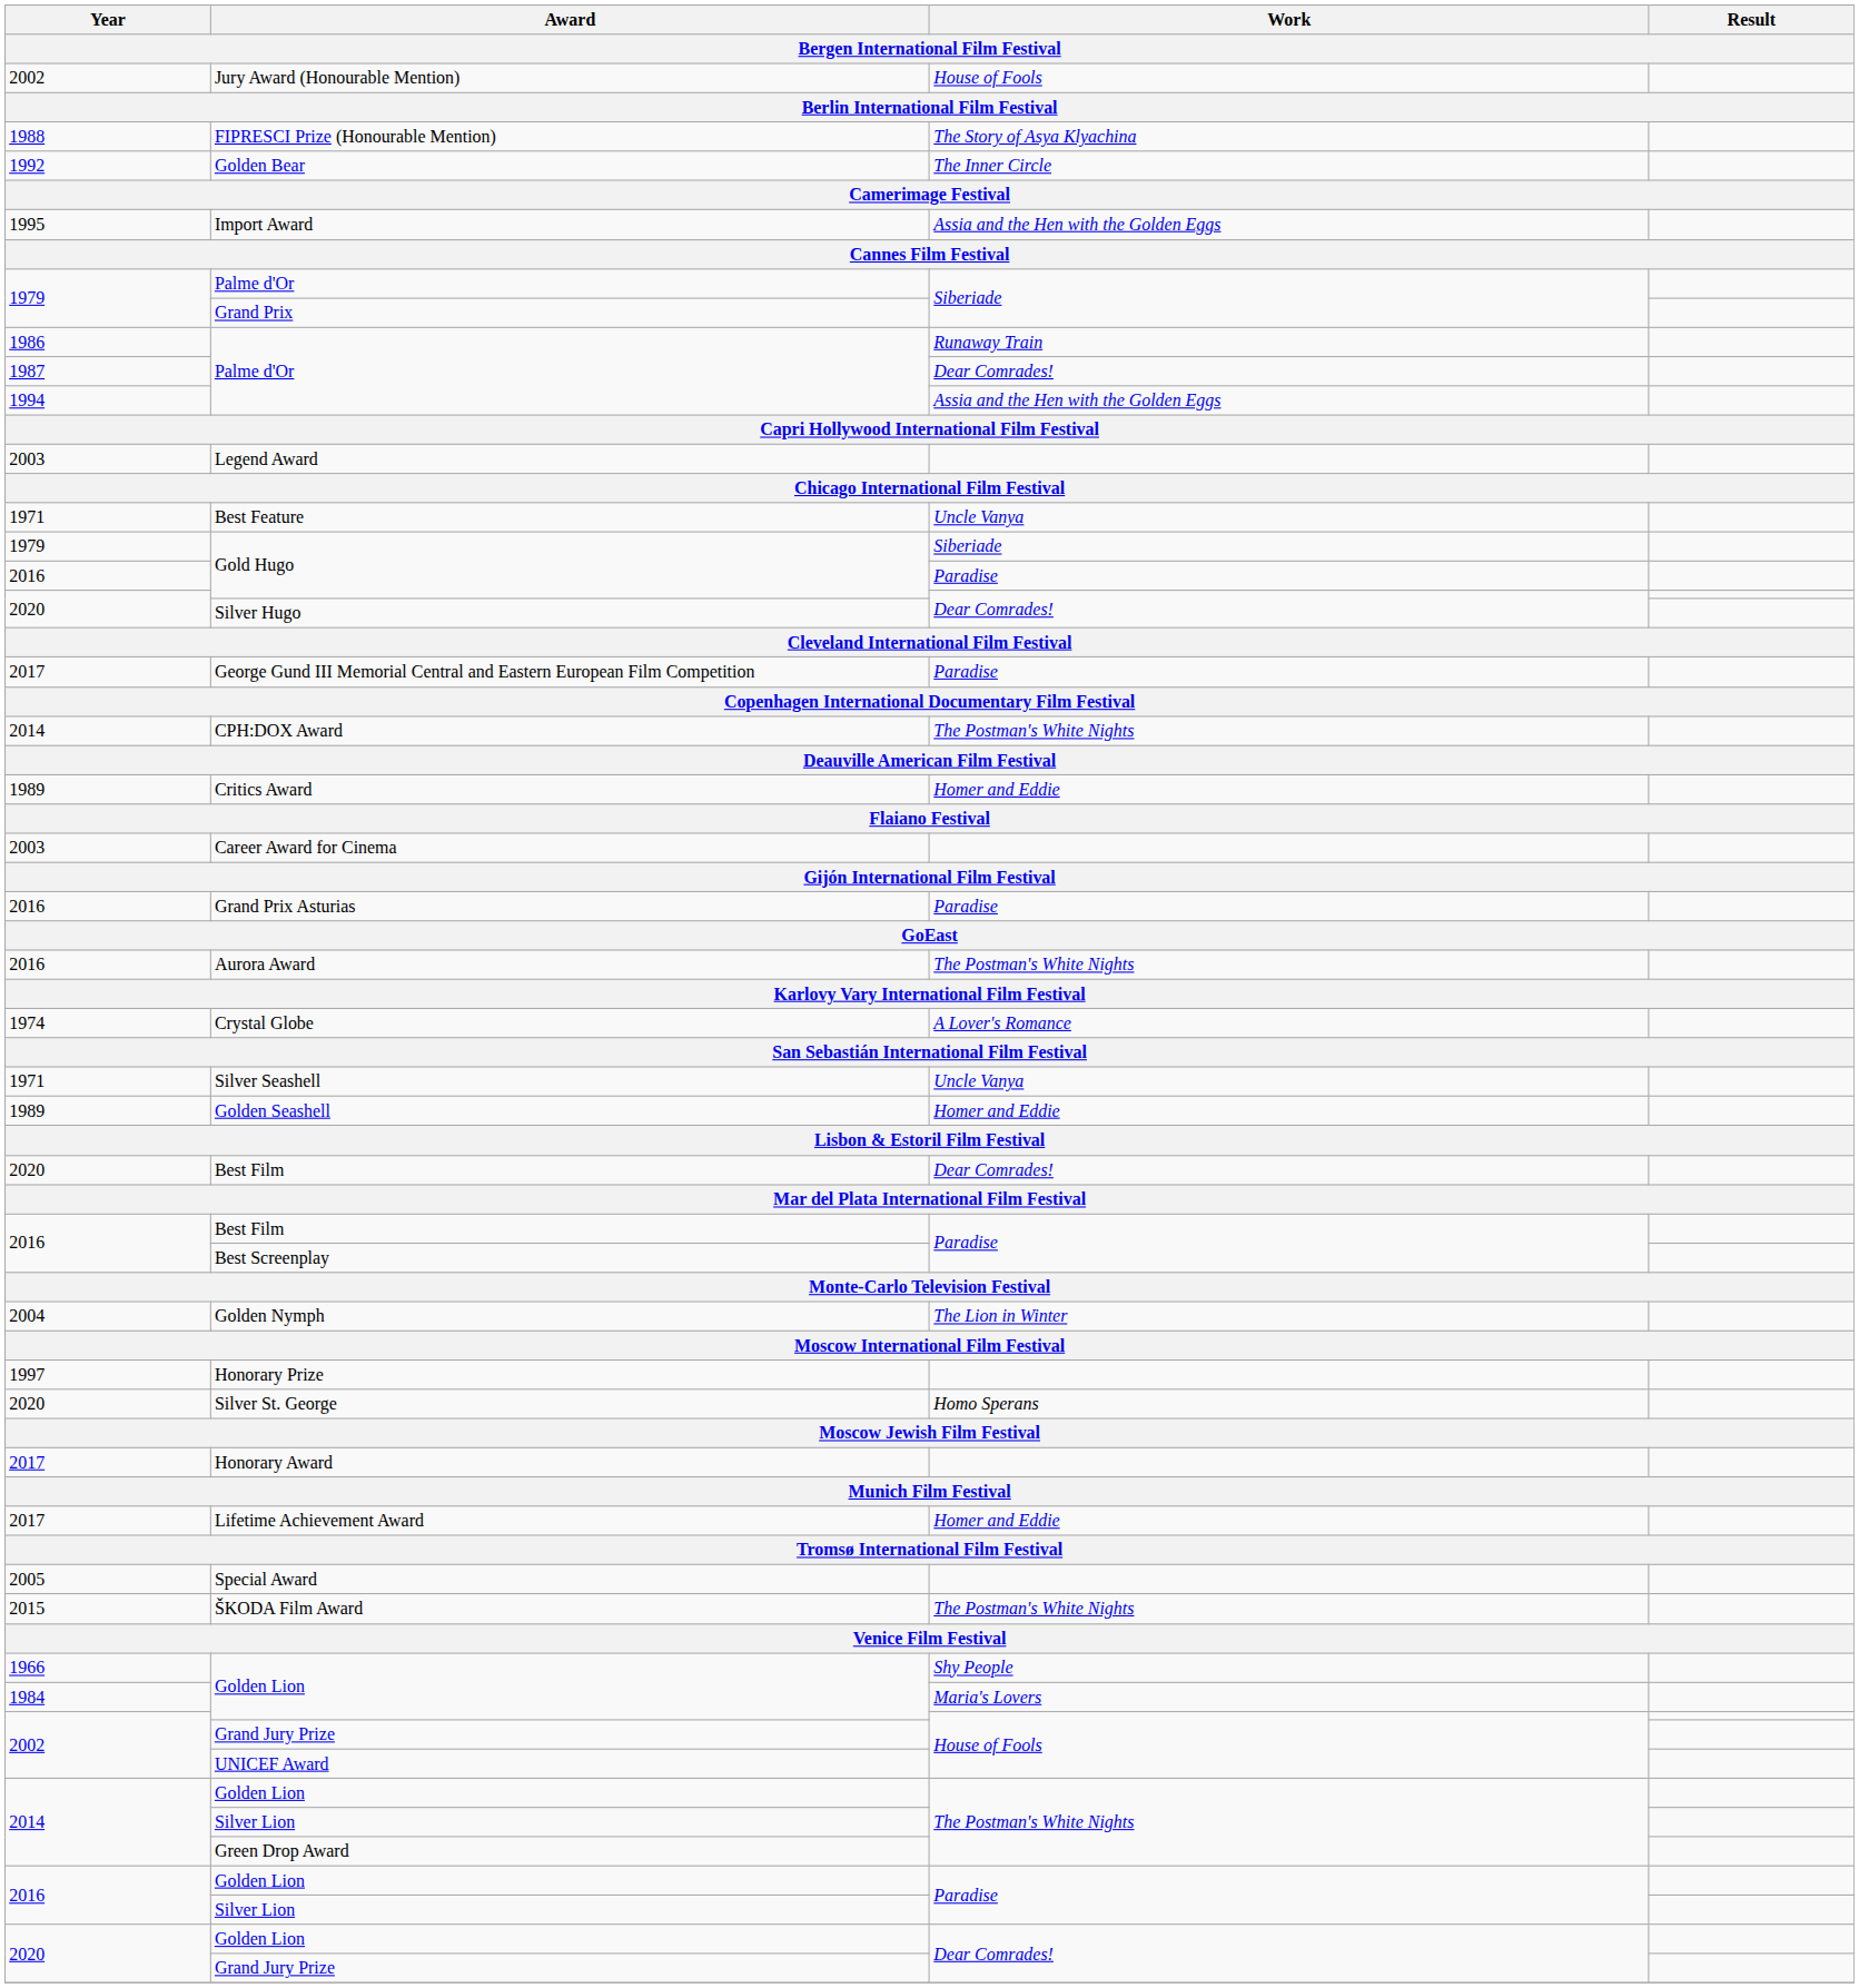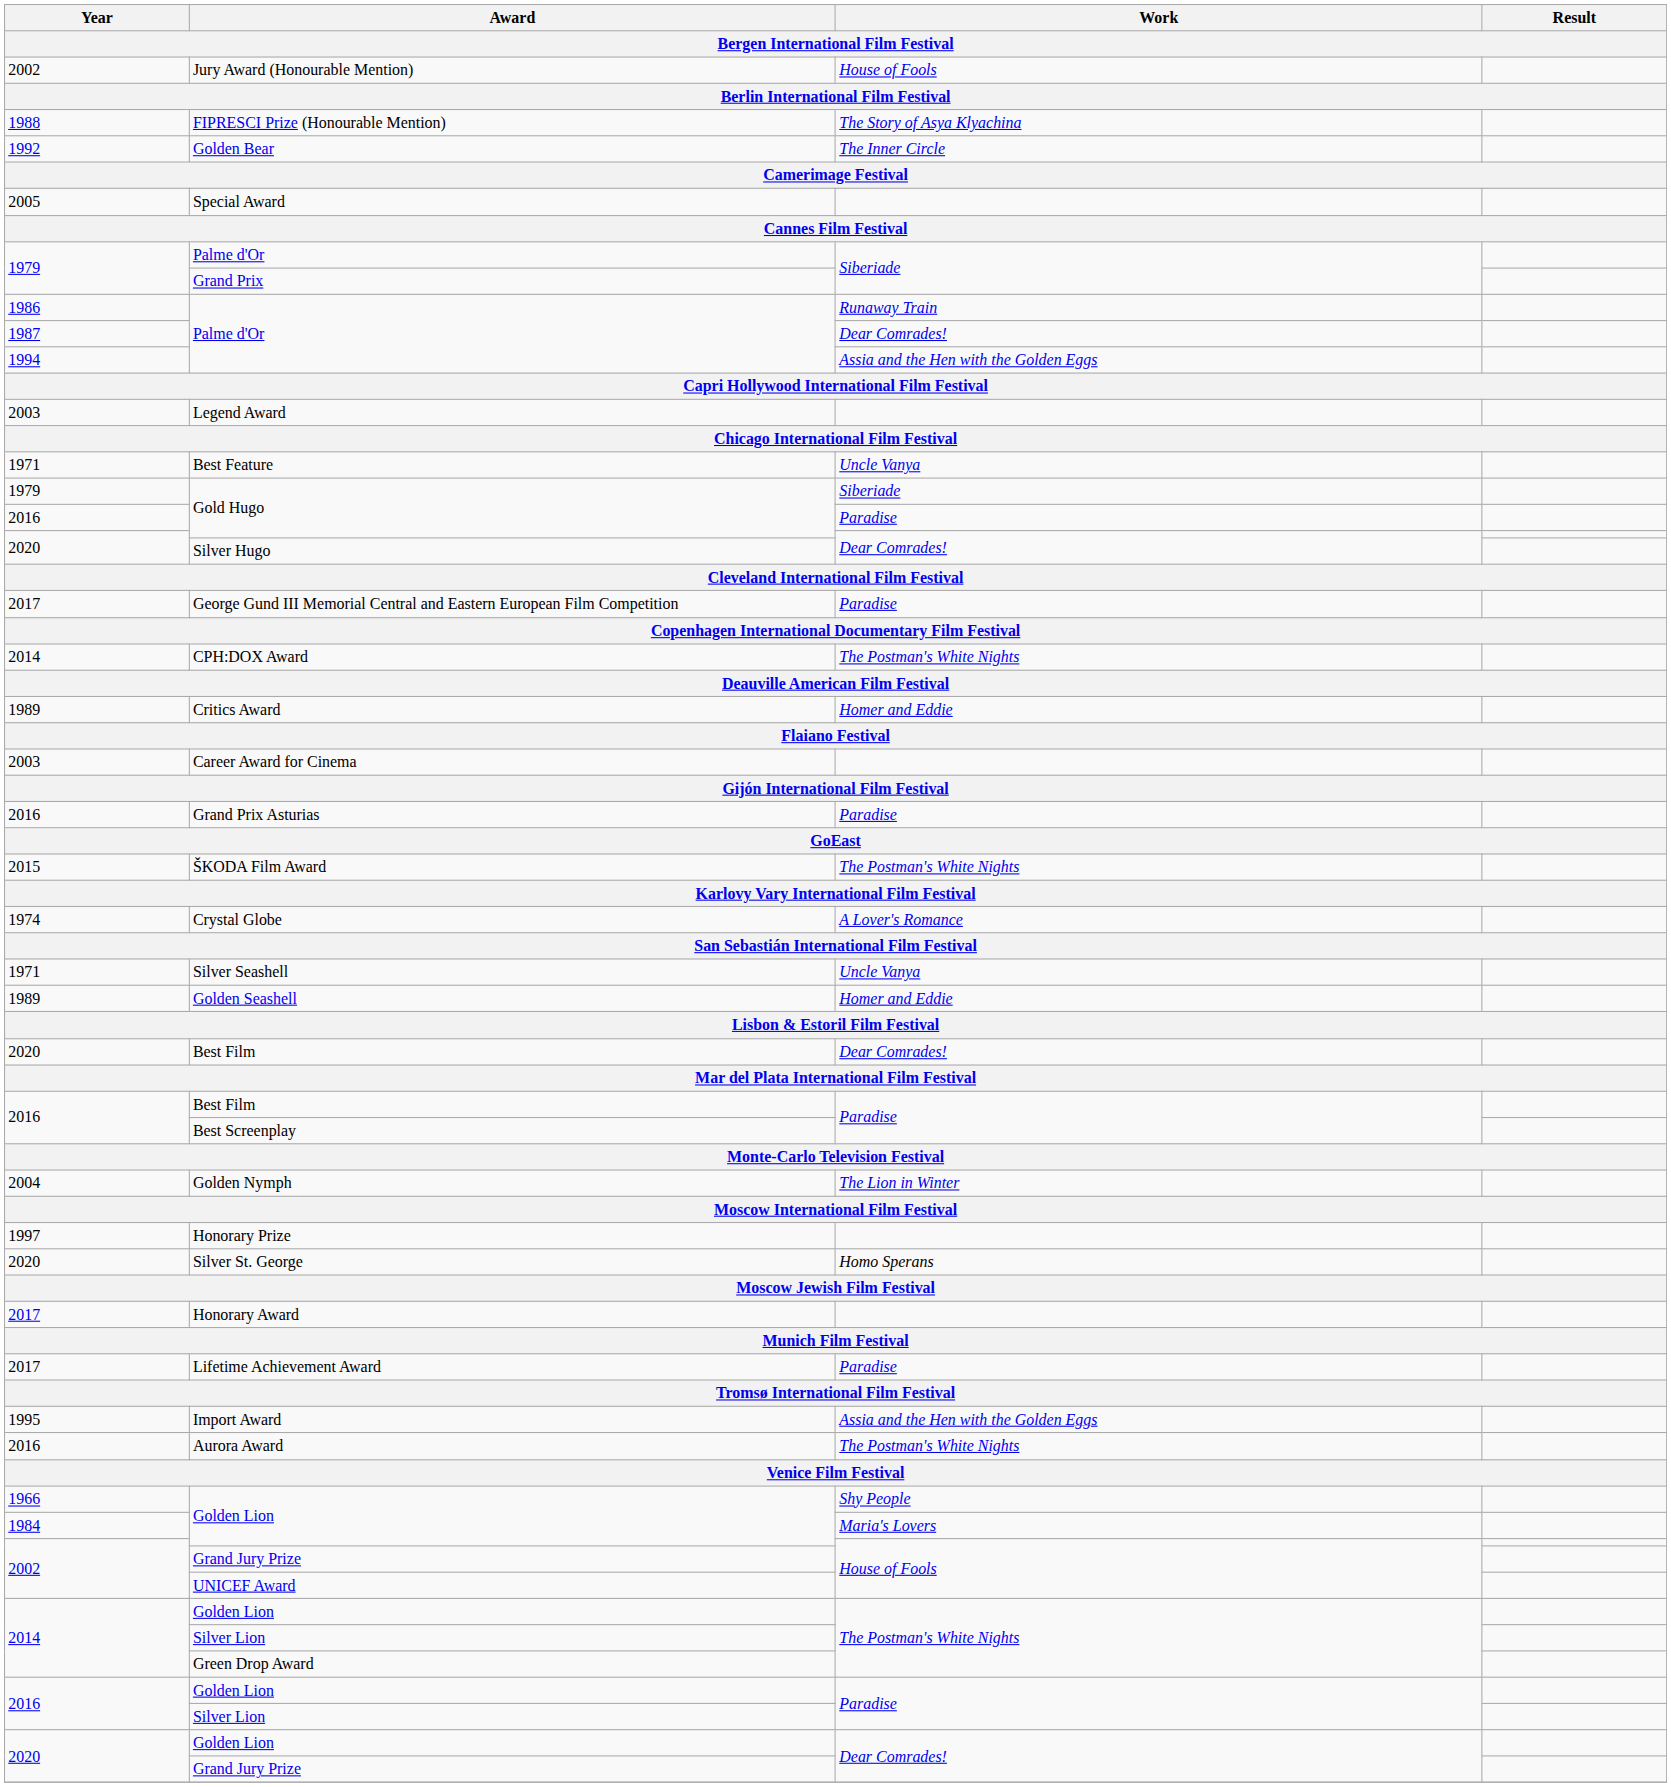 <table class="wikitable sortable" width="100%" style="font-size: 95%">
 <tr>
 <th width="10%">Year</th>
 <th width="35%">Award</th>
 <th width="35%">Work</th>
 <th width="10%">Result</th>
 </tr>
 <tr>
 <th colspan="4"><a href='#'>Bergen International Film Festival</a></th>
 </tr>
 <tr>
 <td>2002</td>
 <td>Jury Award (Honourable Mention)</td>
 <td><a href='#'><em>House of Fools</em></a></td>
 <td></td>
 </tr>
 <tr>
 <th colspan="4"><a href='#'>Berlin International Film Festival</a></th>
 </tr>
 <tr>
 <td><a href='#'>1988</a></td>
 <td><a href='#'>FIPRESCI Prize</a> (Honourable Mention)</td>
 <td><em><a href='#'>The Story of Asya Klyachina</a></em></td>
 <td></td>
 </tr>
 <tr>
 <td><a href='#'>1992</a></td>
 <td><a href='#'>Golden Bear</a></td>
 <td><a href='#'><em>The Inner Circle</em></a></td>
 <td></td>
 </tr>
 <tr>
 <th colspan="4"><a href='#'>Camerimage Festival</a></th>
 </tr>
 <tr>
-<td>1995</td>
-<td>Import Award</td>
-<td><em><a href='#'>Assia and the Hen with the Golden Eggs</a></em></td>
+<td>2005</td>
+<td>Special Award </td>
+<td></td>
 <td></td>
 </tr>
 <tr>
 <th colspan="4"><a href='#'>Cannes Film Festival</a></th>
 </tr>
 <tr>
 <td rowspan="2"><a href='#'>1979</a></td>
 <td><a href='#'>Palme d'Or</a></td>
 <td rowspan="2"><em><a href='#'>Siberiade</a></em></td>
 <td></td>
 </tr>
 <tr>
 <td><a href='#'>Grand Prix</a></td>
 <td></td>
 </tr>
 <tr>
 <td><a href='#'>1986</a></td>
 <td rowspan="3"><a href='#'>Palme d'Or</a></td>
 <td><a href='#'><em>Runaway Train</em></a></td>
 <td></td>
 </tr>
 <tr>
 <td><a href='#'>1987</a></td>
 <td><em><a href='#'>Dear Comrades!</a></em></td>
 <td></td>
 </tr>
 <tr>
 <td><a href='#'>1994</a></td>
 <td><em><a href='#'>Assia and the Hen with the Golden Eggs</a></em></td>
 <td></td>
 </tr>
 <tr>
 <th colspan="4"><a href='#'>Capri Hollywood International Film Festival</a></th>
 </tr>
 <tr>
 <td>2003</td>
 <td>Legend Award</td>
 <td></td>
 <td></td>
 </tr>
 <tr>
 <th colspan="4"><a href='#'>Chicago International Film Festival</a></th>
 </tr>
 <tr>
 <td>1971</td>
 <td>Best Feature</td>
 <td><a href='#'><em>Uncle Vanya</em></a></td>
 <td></td>
 </tr>
 <tr>
 <td>1979</td>
 <td rowspan="3">Gold Hugo</td>
 <td><em><a href='#'>Siberiade</a></em></td>
 <td></td>
 </tr>
 <tr>
 <td>2016</td>
 <td><em><a href='#'>Paradise</a></em></td>
 <td></td>
 </tr>
 <tr>
 <td rowspan="2">2020</td>
 <td rowspan="2"><em><a href='#'>Dear Comrades!</a></em></td>
 <td></td>
 </tr>
 <tr>
 <td>Silver Hugo</td>
 <td></td>
 </tr>
 <tr>
 <th colspan="4"><a href='#'>Cleveland International Film Festival</a></th>
 </tr>
 <tr>
 <td>2017</td>
 <td>George Gund III Memorial Central and Eastern European Film Competition</td>
 <td><em><a href='#'>Paradise</a></em></td>
 <td></td>
 </tr>
 <tr>
 <th colspan="4"><a href='#'>Copenhagen International Documentary Film Festival</a></th>
 </tr>
 <tr>
 <td>2014</td>
 <td>CPH:DOX Award</td>
 <td><em><a href='#'>The Postman's White Nights</a></em></td>
 <td></td>
 </tr>
 <tr>
 <th colspan="4"><a href='#'>Deauville American Film Festival</a></th>
 </tr>
 <tr>
 <td>1989</td>
 <td>Critics Award</td>
 <td><em><a href='#'>Homer and Eddie</a></em></td>
 <td></td>
 </tr>
 <tr>
 <th colspan="4"><a href='#'>Flaiano Festival</a></th>
 </tr>
 <tr>
 <td>2003</td>
 <td>Career Award for Cinema</td>
 <td></td>
 <td></td>
 </tr>
 <tr>
 <th colspan="4"><a href='#'>Gijón International Film Festival</a></th>
 </tr>
 <tr>
 <td>2016</td>
 <td rowspan="1">Grand Prix Asturias</td>
 <td><em><a href='#'>Paradise</a></em></td>
 <td></td>
 </tr>
 <tr>
 <th colspan="4"><a href='#'>GoEast</a></th>
 </tr>
 <tr>
-<td>2016</td>
-<td>Aurora Award</td>
+<td>2015</td>
+<td>ŠKODA Film Award</td>
 <td><em><a href='#'>The Postman's White Nights</a></em></td>
 <td></td>
 </tr>
 <tr>
 <th colspan="4"><a href='#'>Karlovy Vary International Film Festival</a></th>
 </tr>
 <tr>
 <td>1974</td>
 <td>Crystal Globe</td>
 <td><em><a href='#'>A Lover's Romance</a></em></td>
 <td></td>
 </tr>
 <tr>
 <th colspan="4"><a href='#'>San Sebastián International Film Festival</a></th>
 </tr>
 <tr>
 <td>1971</td>
 <td>Silver Seashell</td>
 <td><a href='#'><em>Uncle Vanya</em></a></td>
 <td></td>
 </tr>
 <tr>
 <td>1989</td>
 <td><a href='#'>Golden Seashell</a></td>
 <td><em><a href='#'>Homer and Eddie</a></em></td>
 <td></td>
 </tr>
 <tr>
 <th colspan="4"><a href='#'>Lisbon & Estoril Film Festival</a></th>
 </tr>
 <tr>
 <td>2020</td>
 <td>Best Film</td>
 <td><em><a href='#'>Dear Comrades!</a></em></td>
 <td></td>
 </tr>
 <tr>
 <th colspan="4"><a href='#'>Mar del Plata International Film Festival</a></th>
 </tr>
 <tr>
 <td rowspan="2">2016</td>
 <td>Best Film</td>
 <td rowspan="2"><em><a href='#'>Paradise</a></em></td>
 <td></td>
 </tr>
 <tr>
 <td>Best Screenplay</td>
 <td></td>
 </tr>
 <tr>
 <th colspan="4"><a href='#'>Monte-Carlo Television Festival</a></th>
 </tr>
 <tr>
 <td>2004</td>
 <td>Golden Nymph</td>
 <td><a href='#'><em>The Lion in Winter</em></a></td>
 <td></td>
 </tr>
 <tr>
 <th colspan="4"><a href='#'>Moscow International Film Festival</a></th>
 </tr>
 <tr>
 <td>1997</td>
 <td>Honorary Prize </td>
 <td></td>
 <td></td>
 </tr>
 <tr>
 <td>2020</td>
 <td>Silver St. George</td>
 <td><em>Homo Sperans</em></td>
 <td></td>
 </tr>
 <tr>
 <th colspan="4"><a href='#'>Moscow Jewish Film Festival</a></th>
 </tr>
 <tr>
 <td><a href='#'>2017</a></td>
 <td>Honorary Award </td>
 <td></td>
 <td></td>
 </tr>
 <tr>
 <th colspan="4"><a href='#'>Munich Film Festival</a></th>
 </tr>
 <tr>
 <td>2017</td>
 <td rowspan="1">Lifetime Achievement Award</td>
-<td><em><a href='#'>Homer and Eddie</a></em></td>
+<td><em><a href='#'>Paradise</a></em></td>
 <td></td>
 </tr>
 <tr>
 <th colspan="4"><a href='#'>Tromsø International Film Festival</a></th>
 </tr>
 <tr>
-<td>2005</td>
-<td>Special Award </td>
-<td></td>
+<td>1995</td>
+<td>Import Award</td>
+<td><em><a href='#'>Assia and the Hen with the Golden Eggs</a></em></td>
 <td></td>
 </tr>
 <tr>
-<td>2015</td>
-<td>ŠKODA Film Award</td>
+<td>2016</td>
+<td>Aurora Award</td>
 <td><em><a href='#'>The Postman's White Nights</a></em></td>
 <td></td>
 </tr>
 <tr>
 <th colspan="4"><a href='#'>Venice Film Festival</a></th>
 </tr>
 <tr>
 <td><a href='#'>1966</a></td>
 <td rowspan="3"><a href='#'>Golden Lion</a></td>
 <td><em><a href='#'>Shy People</a></em></td>
 <td></td>
 </tr>
 <tr>
 <td><a href='#'>1984</a></td>
 <td><em><a href='#'>Maria's Lovers</a></em></td>
 <td></td>
 </tr>
 <tr>
 <td rowspan="3"><a href='#'>2002</a></td>
 <td rowspan="3"><em><a href='#'>House of Fools</a></em></td>
 <td></td>
 </tr>
 <tr>
 <td><a href='#'>Grand Jury Prize</a></td>
 <td></td>
 </tr>
 <tr>
 <td><a href='#'>UNICEF Award</a></td>
 <td></td>
 </tr>
 <tr>
 <td rowspan="3"><a href='#'>2014</a></td>
 <td><a href='#'>Golden Lion</a></td>
 <td rowspan="3"><em><a href='#'>The Postman's White Nights</a></em></td>
 <td></td>
 </tr>
 <tr>
 <td><a href='#'>Silver Lion</a></td>
 <td></td>
 </tr>
 <tr>
 <td>Green Drop Award</td>
 <td></td>
 </tr>
 <tr>
 <td rowspan="2"><a href='#'>2016</a></td>
 <td><a href='#'>Golden Lion</a></td>
 <td rowspan="2"><em><a href='#'>Paradise</a></em></td>
 <td></td>
 </tr>
 <tr>
 <td><a href='#'>Silver Lion</a></td>
 <td></td>
 </tr>
 <tr>
 <td rowspan="2"><a href='#'>2020</a></td>
 <td><a href='#'>Golden Lion</a></td>
 <td rowspan="2"><em><a href='#'>Dear Comrades!</a></em></td>
 <td></td>
 </tr>
 <tr>
 <td><a href='#'>Grand Jury Prize</a></td>
 <td></td>
 </tr>
 <tr>
 </tr>
 </table>
